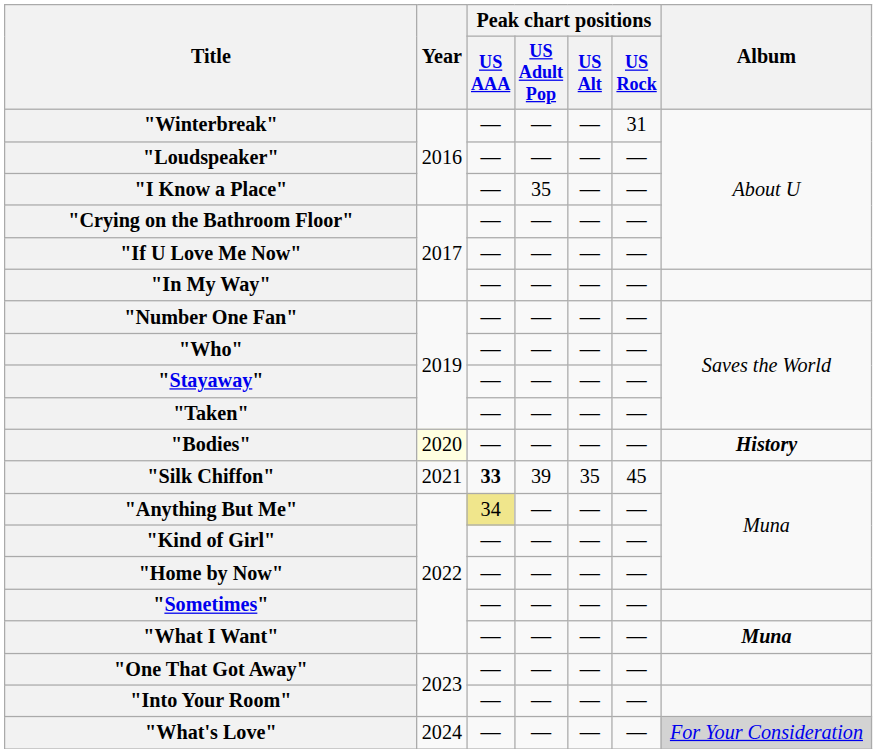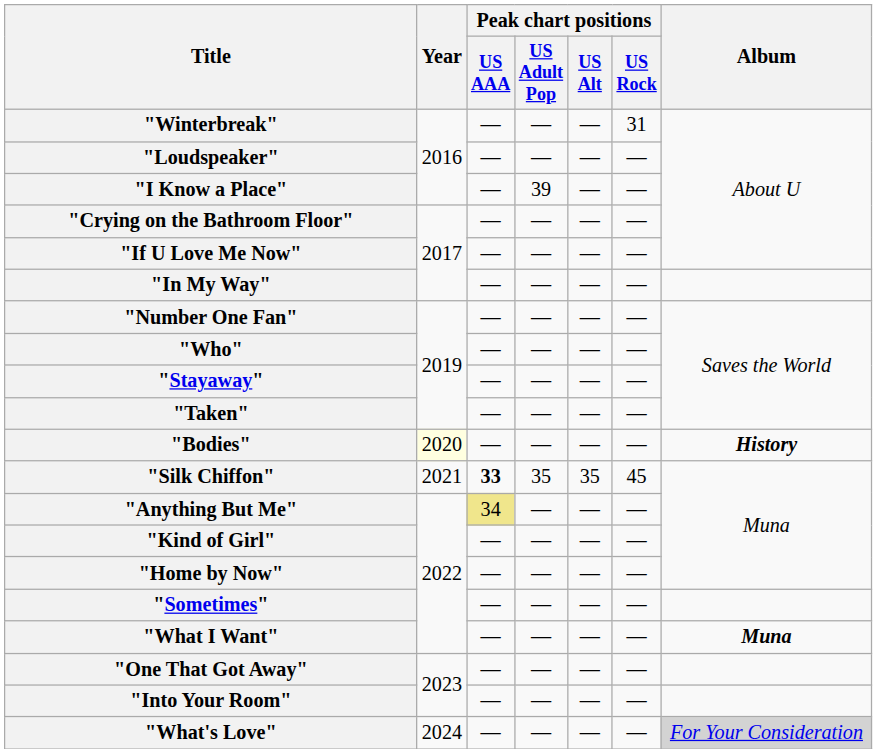 <table class="wikitable plainrowheaders" style="text-align:center;">
 <tr>
 <th scope="col" rowspan="2" style="width:20em;">Title</th>
 <th scope="col" rowspan="2" style="width:1em;">Year</th>
 <th scope="col" colspan="4" style="width:5em;">Peak chart positions</th>
 <th scope="col" rowspan="2" style="width:10em;">Album</th>
 </tr>
 <tr>
 <th scope="col" style="width:2em;font-size:90%;"><a href='#'>US<br>AAA</a><br></th>
 <th scope="col" style="width:2em;font-size:90%;"><a href='#'>US<br>Adult<br>Pop</a><br></th>
 <th scope="col" style="width:2em;font-size:90%;"><a href='#'>US<br>Alt</a><br></th>
 <th scope="col" style="width:2em;font-size:90%;"><a href='#'>US<br>Rock</a><br></th>
 </tr>
 <tr>
 <th scope="row">"Winterbreak"</th>
 <td rowspan="3">2016</td>
 <td>—</td>
 <td>—</td>
 <td>—</td>
 <td>31</td>
 <td rowspan="5"><em>About U</em></td>
 </tr>
 <tr>
 <th scope="row">"Loudspeaker"</th>
 <td>—</td>
 <td>—</td>
 <td>—</td>
 <td>—</td>
 </tr>
 <tr>
 <th scope="row">"I Know a Place"</th>
 <td>—</td>
-<td>35</td>
+<td>39</td>
 <td>—</td>
 <td>—</td>
 </tr>
 <tr>
 <th scope="row">"Crying on the Bathroom Floor"</th>
 <td rowspan="3">2017</td>
 <td>—</td>
 <td>—</td>
 <td>—</td>
 <td>—</td>
 </tr>
 <tr>
 <th scope="row">"If U Love Me Now"</th>
 <td>—</td>
 <td>—</td>
 <td>—</td>
 <td>—</td>
 </tr>
 <tr>
 <th scope="row">"In My Way"</th>
 <td>—</td>
 <td>—</td>
 <td>—</td>
 <td>—</td>
 <td></td>
 </tr>
 <tr>
 <th scope="row">"Number One Fan"</th>
 <td rowspan="4">2019</td>
 <td>—</td>
 <td>—</td>
 <td>—</td>
 <td>—</td>
 <td rowspan="4"><em>Saves the World</em></td>
 </tr>
 <tr>
 <th scope="row">"Who"</th>
 <td>—</td>
 <td>—</td>
 <td>—</td>
 <td>—</td>
 </tr>
 <tr>
 <th scope="row">"<a href='#'>Stayaway</a>"</th>
 <td>—</td>
 <td>—</td>
 <td>—</td>
 <td>—</td>
 </tr>
 <tr>
 <th scope="row">"Taken"</th>
 <td>—</td>
 <td>—</td>
 <td>—</td>
 <td>—</td>
 </tr>
 <tr>
 <th scope="row">"Bodies" </th>
 <td style="background: lightyellow;">2020</td>
 <td>—</td>
 <td>—</td>
 <td>—</td>
 <td>—</td>
 <td><strong><em>History</em></strong></td>
 </tr>
 <tr>
 <th scope="row">"Silk Chiffon" </th>
 <td>2021</td>
 <td><strong>33</strong></td>
-<td>39</td>
+<td>35</td>
 <td>35</td>
 <td>45</td>
 <td rowspan="4"><em>Muna</em></td>
 </tr>
 <tr>
 <th scope="row">"Anything But Me"</th>
 <td rowspan="5">2022</td>
 <td style="background: khaki;">34</td>
 <td>—</td>
 <td>—</td>
 <td>—</td>
 </tr>
 <tr>
 <th scope="row">"Kind of Girl"</th>
 <td>—</td>
 <td>—</td>
 <td>—</td>
 <td>—</td>
 </tr>
 <tr>
 <th scope="row">"Home by Now"</th>
 <td>—</td>
 <td>—</td>
 <td>—</td>
 <td>—</td>
 </tr>
 <tr>
 <th scope="row">"<a href='#'>Sometimes</a>" </th>
 <td>—</td>
 <td>—</td>
 <td>—</td>
 <td>—</td>
 <td></td>
 </tr>
 <tr>
 <th scope="row">"What I Want"</th>
 <td>—</td>
 <td>—</td>
 <td>—</td>
 <td>—</td>
 <td><strong><em>Muna</em></strong></td>
 </tr>
 <tr>
 <th scope="row">"One That Got Away"</th>
 <td rowspan="2">2023</td>
 <td>—</td>
 <td>—</td>
 <td>—</td>
 <td>—</td>
 <td></td>
 </tr>
 <tr>
 <th scope="row">"Into Your Room" <br></th>
 <td>—</td>
 <td>—</td>
 <td>—</td>
 <td>—</td>
 <td></td>
 </tr>
 <tr>
 <th scope="row">"What's Love"<br></th>
 <td rowspan="1">2024</td>
 <td>—</td>
 <td>—</td>
 <td>—</td>
 <td>—</td>
 <td style="background: lightgrey;"><em><a href='#'>For Your Consideration</a></em></td>
 </tr>
 <tr>
 </tr>
 </table>
